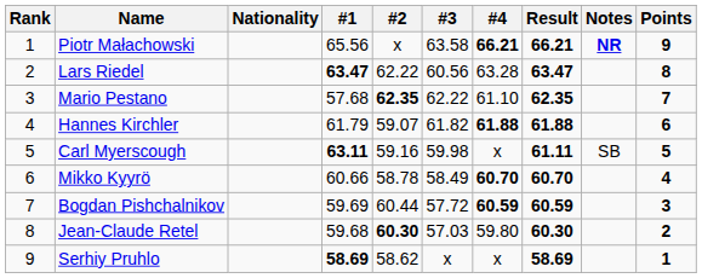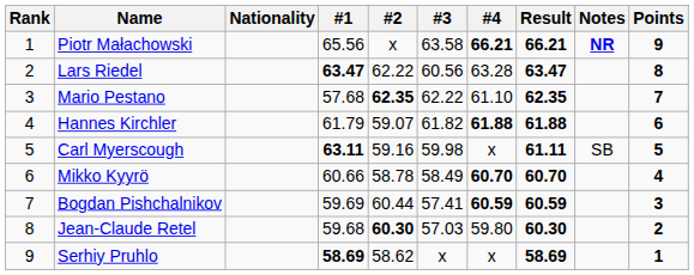 <table class="wikitable sortable" style="text-align:center">
 <tr>
 <th>Rank</th>
 <th>Name</th>
 <th>Nationality</th>
 <th>#1</th>
 <th>#2</th>
 <th>#3</th>
 <th>#4</th>
 <th>Result</th>
 <th>Notes</th>
 <th>Points</th>
 </tr>
 <tr>
 <td>1</td>
 <td align=left><a href='#'>Piotr Małachowski</a></td>
 <td align=left></td>
 <td>65.56</td>
 <td>x</td>
 <td>63.58</td>
 <td><strong>66.21</strong></td>
 <td><strong>66.21</strong></td>
 <td><strong><a href='#'>NR</a></strong></td>
 <td><strong>9</strong></td>
 </tr>
 <tr>
 <td>2</td>
 <td align=left><a href='#'>Lars Riedel</a></td>
 <td align=left></td>
 <td><strong>63.47</strong></td>
 <td>62.22</td>
 <td>60.56</td>
 <td>63.28</td>
 <td><strong>63.47</strong></td>
 <td></td>
 <td><strong>8</strong></td>
 </tr>
 <tr>
 <td>3</td>
 <td align=left><a href='#'>Mario Pestano</a></td>
 <td align=left></td>
 <td>57.68</td>
 <td><strong>62.35</strong></td>
 <td>62.22</td>
 <td>61.10</td>
 <td><strong>62.35</strong></td>
 <td></td>
 <td><strong>7</strong></td>
 </tr>
 <tr>
 <td>4</td>
 <td align=left><a href='#'>Hannes Kirchler</a></td>
 <td align=left></td>
 <td>61.79</td>
 <td>59.07</td>
 <td>61.82</td>
 <td><strong>61.88</strong></td>
 <td><strong>61.88</strong></td>
 <td></td>
 <td><strong>6</strong></td>
 </tr>
 <tr>
 <td>5</td>
 <td align=left><a href='#'>Carl Myerscough</a></td>
 <td align=left></td>
 <td><strong>63.11</strong></td>
 <td>59.16</td>
 <td>59.98</td>
 <td>x</td>
 <td><strong>61.11</strong></td>
 <td>SB</td>
 <td><strong>5</strong></td>
 </tr>
 <tr>
 <td>6</td>
 <td align=left><a href='#'>Mikko Kyyrö</a></td>
 <td align=left></td>
 <td>60.66</td>
 <td>58.78</td>
 <td>58.49</td>
 <td><strong>60.70</strong></td>
 <td><strong>60.70</strong></td>
 <td></td>
 <td><strong>4</strong></td>
 </tr>
 <tr>
 <td>7</td>
 <td align=left><a href='#'>Bogdan Pishchalnikov</a></td>
 <td align=left></td>
 <td>59.69</td>
 <td>60.44</td>
-<td>57.72</td>
+<td>57.41</td>
 <td><strong>60.59</strong></td>
 <td><strong>60.59</strong></td>
 <td></td>
 <td><strong>3</strong></td>
 </tr>
 <tr>
 <td>8</td>
 <td align=left><a href='#'>Jean-Claude Retel</a></td>
 <td align=left></td>
 <td>59.68</td>
 <td><strong>60.30</strong></td>
 <td>57.03</td>
 <td>59.80</td>
 <td><strong>60.30</strong></td>
 <td></td>
 <td><strong>2</strong></td>
 </tr>
 <tr>
 <td>9</td>
 <td align=left><a href='#'>Serhiy Pruhlo</a></td>
 <td align=left></td>
 <td><strong>58.69</strong></td>
 <td>58.62</td>
 <td>x</td>
 <td>x</td>
 <td><strong>58.69</strong></td>
 <td></td>
 <td><strong>1</strong></td>
 </tr>
 </table>
